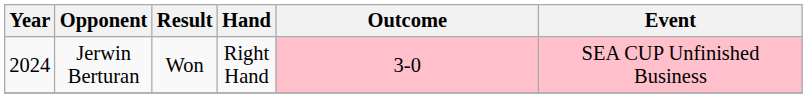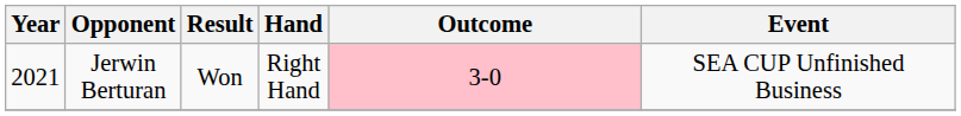 <table class="wikitable mw-collapsible" style="text-align: center;" width="100%">
 <tr>
 <th><strong>Year</strong></th>
 <th scope="col">Opponent</th>
 <th scope="col">Result</th>
 <th scope="col">Hand</th>
 <th style="width: 200px;">Outcome</th>
 <th style="width: 200px;">Event</th>
 </tr>
 <tr>
-<td>2024</td>
+<td>2021</td>
 <td>Jerwin Berturan</td>
 <td>Won</td>
 <td>Right Hand</td>
 <td style="background: pink;">3-0</td>
-<td style="background: pink;">SEA CUP Unfinished Business</td>
+<td>SEA CUP Unfinished Business</td>
 </tr>
 <tr>
 </tr>
 </table>
